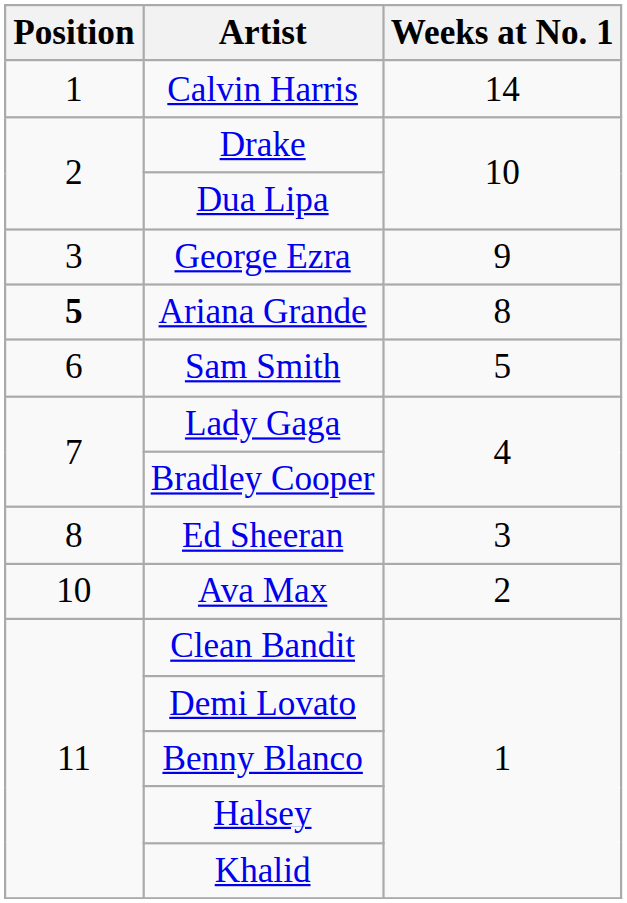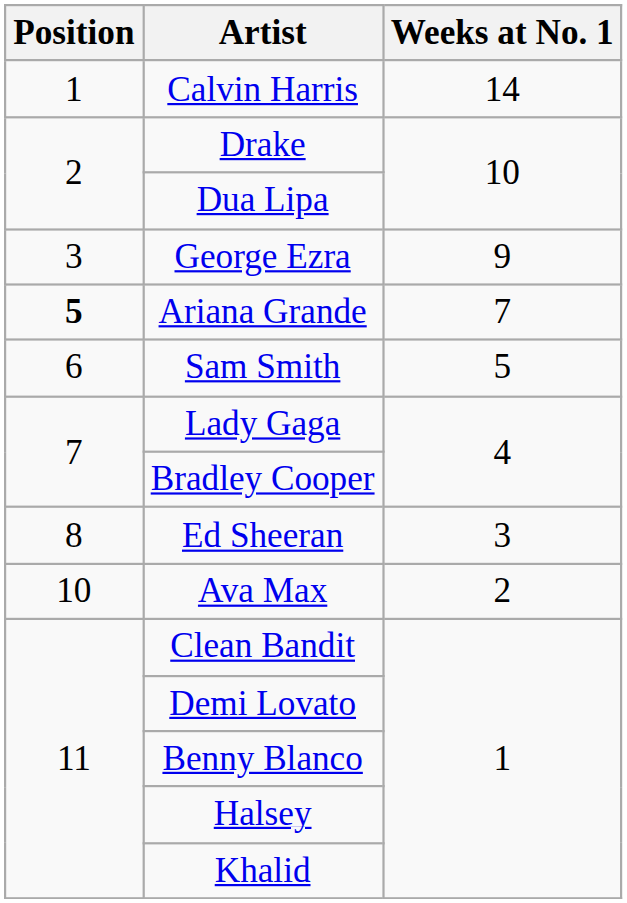 <table class="wikitable">
 <tr>
 <th style="text-align: center;">Position</th>
 <th style="text-align: center;">Artist</th>
 <th style="text-align: center;">Weeks at No. 1</th>
 </tr>
 <tr>
 <td style="text-align: center;">1</td>
 <td style="text-align: center;"><a href='#'>Calvin Harris</a></td>
 <td style="text-align: center;">14</td>
 </tr>
 <tr>
 <td style="text-align: center;" rowspan="2">2</td>
 <td style="text-align: center;"><a href='#'>Drake</a></td>
 <td style="text-align: center;" rowspan="2">10</td>
 </tr>
 <tr>
 <td style="text-align: center;"><a href='#'>Dua Lipa</a></td>
 </tr>
 <tr>
 <td style="text-align: center;">3</td>
 <td style="text-align: center;"><a href='#'>George Ezra</a></td>
 <td style="text-align: center;">9</td>
 </tr>
 <tr>
 <td style="text-align: center;"><strong>5</strong></td>
 <td style="text-align: center;"><a href='#'>Ariana Grande</a></td>
-<td style="text-align: center;">8</td>
+<td style="text-align: center;">7</td>
 </tr>
 <tr>
 <td style="text-align: center;">6</td>
 <td style="text-align: center;"><a href='#'>Sam Smith</a></td>
 <td style="text-align: center;">5</td>
 </tr>
 <tr>
 <td style="text-align: center;" rowspan="2">7</td>
 <td style="text-align: center;"><a href='#'>Lady Gaga</a></td>
 <td style="text-align: center;" rowspan="2">4</td>
 </tr>
 <tr>
 <td style="text-align: center;"><a href='#'>Bradley Cooper</a></td>
 </tr>
 <tr>
 <td style="text-align: center;">8</td>
 <td style="text-align: center;"><a href='#'>Ed Sheeran</a></td>
 <td style="text-align: center;">3</td>
 </tr>
 <tr>
 <td style="text-align: center;">10</td>
 <td style="text-align: center;"><a href='#'>Ava Max</a></td>
 <td style="text-align: center;">2</td>
 </tr>
 <tr>
 <td style="text-align: center;" rowspan="5">11</td>
 <td style="text-align: center;"><a href='#'>Clean Bandit</a></td>
 <td style="text-align: center;" rowspan="5">1</td>
 </tr>
 <tr>
 <td style="text-align: center;"><a href='#'>Demi Lovato</a></td>
 </tr>
 <tr>
 <td style="text-align: center;"><a href='#'>Benny Blanco</a></td>
 </tr>
 <tr>
 <td style="text-align: center;"><a href='#'>Halsey</a></td>
 </tr>
 <tr>
 <td style="text-align: center;"><a href='#'>Khalid</a></td>
 </tr>
 </table>
